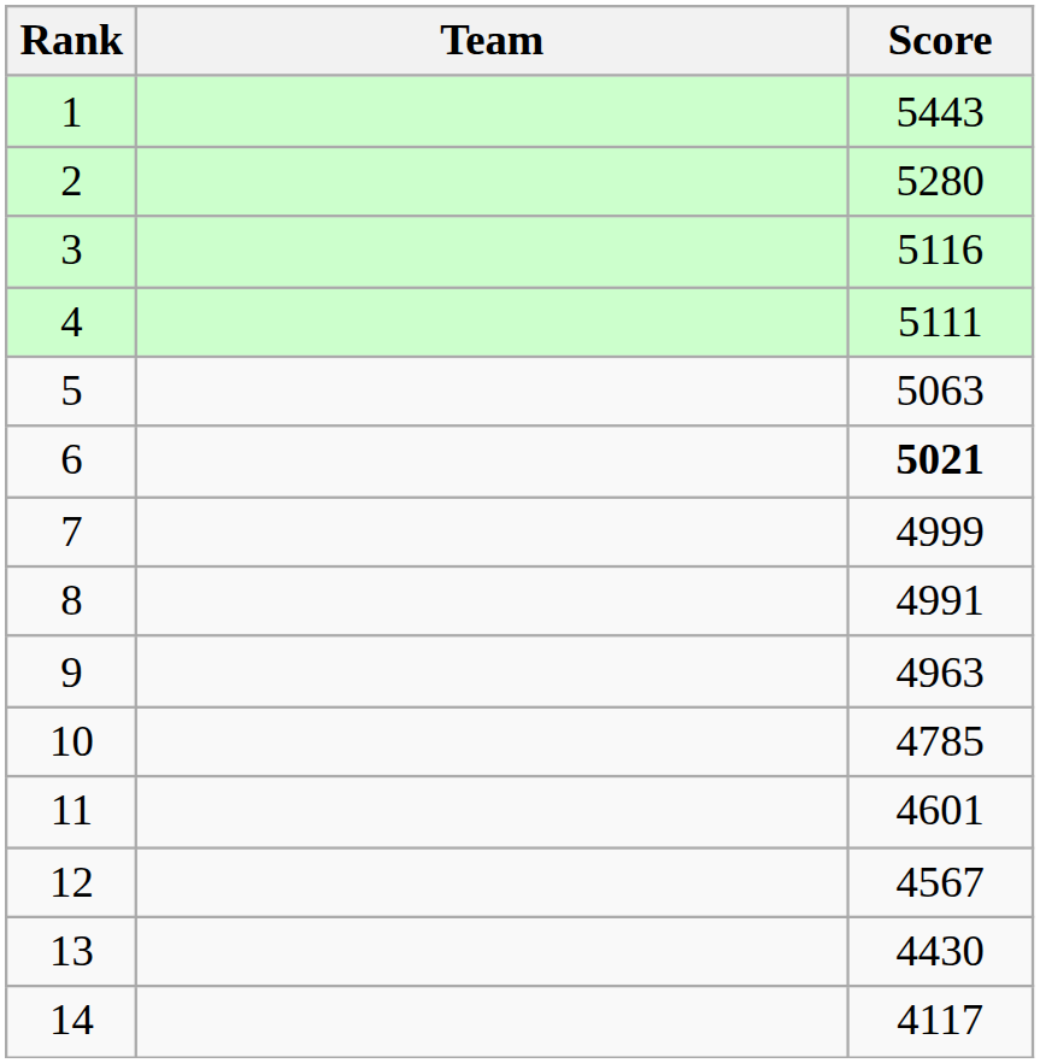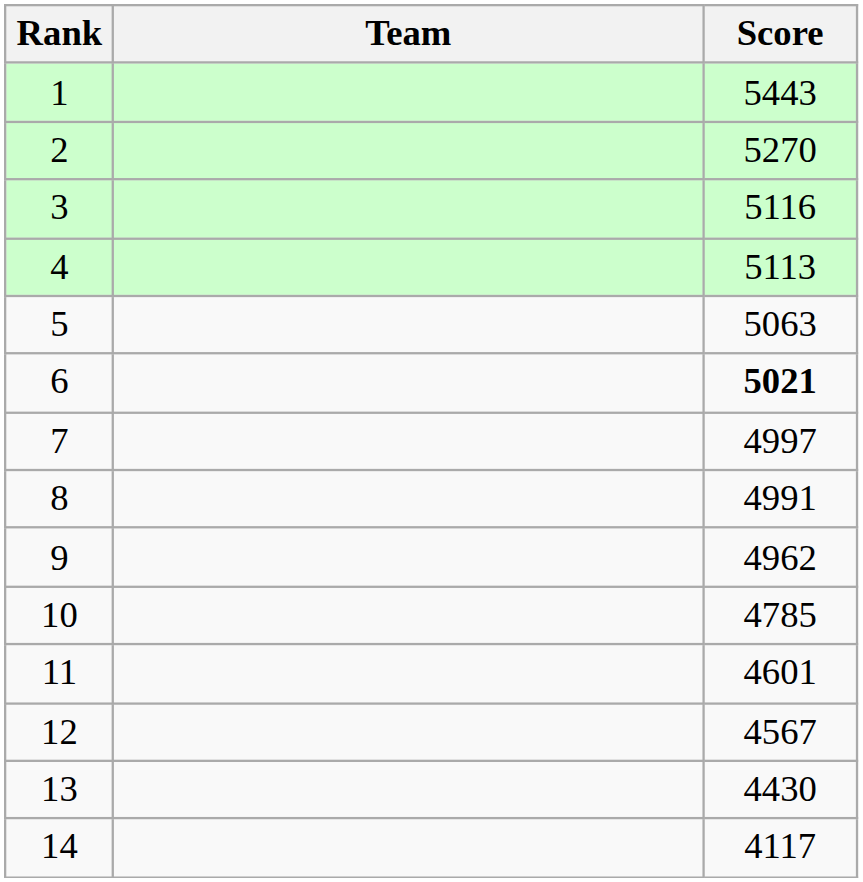 <table class=wikitable style="text-align:center">
 <tr>
 <th width=40>Rank</th>
 <th width=250>Team</th>
 <th width=60>Score</th>
 </tr>
 <tr bgcolor="ccffcc">
 <td>1</td>
 <td align=left></td>
 <td>5443</td>
 </tr>
 <tr bgcolor="ccffcc">
 <td>2</td>
 <td align=left></td>
-<td>5280</td>
+<td>5270</td>
 </tr>
 <tr bgcolor="ccffcc">
 <td>3</td>
 <td align=left></td>
 <td>5116</td>
 </tr>
 <tr bgcolor="ccffcc">
 <td>4</td>
 <td align=left></td>
-<td>5111</td>
+<td>5113</td>
 </tr>
 <tr>
 <td>5</td>
 <td align=left></td>
 <td>5063</td>
 </tr>
 <tr>
 <td>6</td>
 <td align=left></td>
 <td><strong>5021</strong></td>
 </tr>
 <tr>
 <td>7</td>
 <td align=left></td>
-<td>4999</td>
+<td>4997</td>
 </tr>
 <tr>
 <td>8</td>
 <td align=left></td>
 <td>4991</td>
 </tr>
 <tr>
 <td>9</td>
 <td align=left></td>
-<td>4963</td>
+<td>4962</td>
 </tr>
 <tr>
 <td>10</td>
 <td align=left></td>
 <td>4785</td>
 </tr>
 <tr>
 <td>11</td>
 <td align=left></td>
 <td>4601</td>
 </tr>
 <tr>
 <td>12</td>
 <td align=left></td>
 <td>4567</td>
 </tr>
 <tr>
 <td>13</td>
 <td align=left></td>
 <td>4430</td>
 </tr>
 <tr>
 <td>14</td>
 <td align=left></td>
 <td>4117</td>
 </tr>
 </table>
